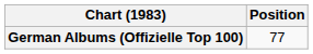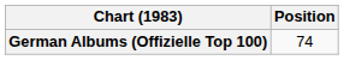 <table class="wikitable plainrowheaders" style="text-align:center">
 <tr>
 <th scope="col">Chart (1983)</th>
 <th scope="col">Position</th>
 </tr>
 <tr>
 <th scope="row">German Albums (Offizielle Top 100)</th>
-<td>77</td>
+<td>74</td>
 </tr>
 </table>
